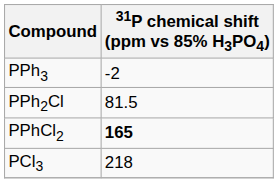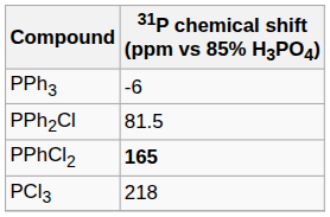 <table class="wikitable" style="float:center">
 <tr>
 <th>Compound</th>
 <th><sup>31</sup>P chemical shift<br>(ppm vs 85% H<sub>3</sub>PO<sub>4</sub>)</th>
 </tr>
 <tr>
 <td>PPh<sub>3</sub></td>
-<td>-2</td>
+<td>-6</td>
 </tr>
 <tr>
 <td>PPh<sub>2</sub>Cl</td>
 <td>81.5</td>
 </tr>
 <tr>
 <td>PPhCl<sub>2</sub></td>
 <td><strong>165</strong></td>
 </tr>
 <tr>
 <td>PCl<sub>3</sub></td>
 <td>218</td>
 </tr>
 <tr>
 </tr>
 </table>
